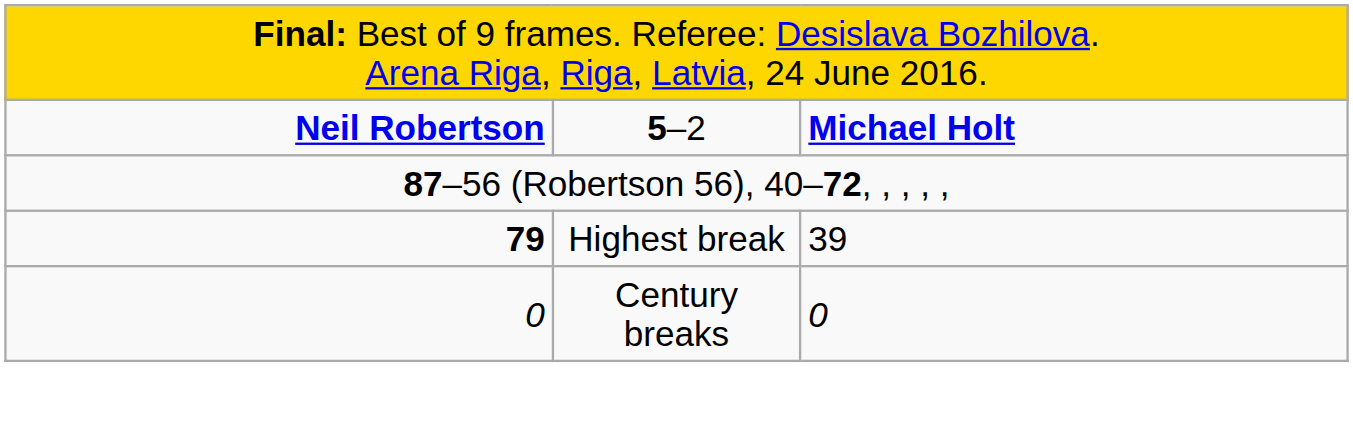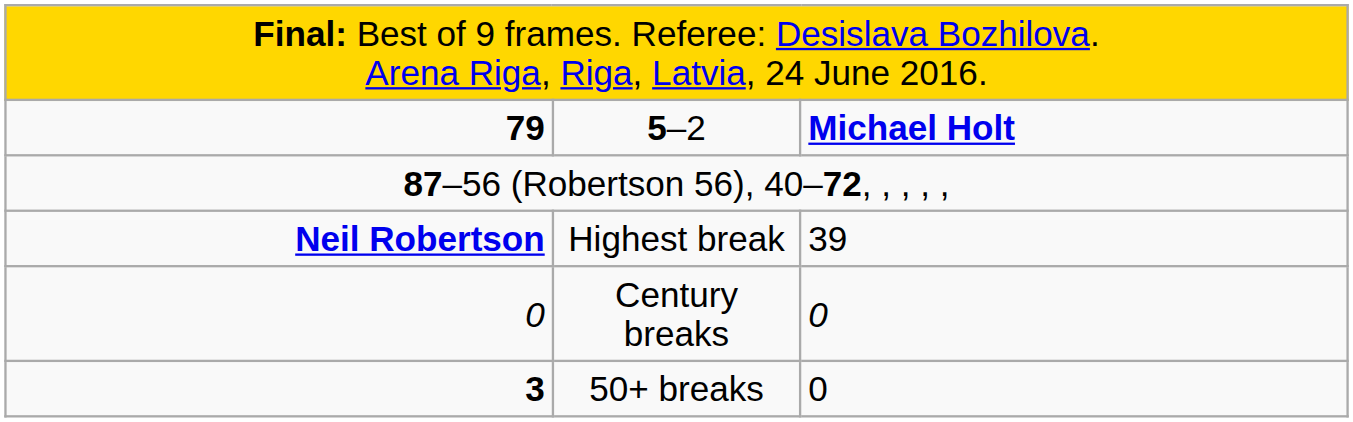 <table class="wikitable" style="font-size: 95%; margin: 1em auto 1em auto;">
 <tr>
 <td colspan="3" align="center" bgcolor="#ffd700"><strong>Final:</strong> Best of 9 frames. Referee: <a href='#'>Desislava Bozhilova</a>.<br><a href='#'>Arena Riga</a>, <a href='#'>Riga</a>, <a href='#'>Latvia</a>, 24 June 2016.</td>
 </tr>
 <tr>
-<td width="230" align="right"><strong><a href='#'>Neil Robertson</a></strong><br></td>
+<td align="right"><strong>79</strong></td>
 <td width="100" align="center"><strong>5</strong>–2</td>
 <td width="230"><strong><a href='#'>Michael Holt</a><br></strong></td>
 </tr>
 <tr>
 <td colspan="3" align="center" style="font-size: 100%"><strong>87</strong>–56 (Robertson 56), 40–<strong>72</strong>, , , , , </td>
 </tr>
 <tr>
-<td align="right"><strong>79</strong></td>
+<td width="230" align="right"><strong><a href='#'>Neil Robertson</a></strong><br></td>
 <td align="center">Highest break</td>
 <td>39</td>
 </tr>
 <tr>
 <td align="right"><em>0</em></td>
 <td align="center">Century breaks</td>
 <td><em>0</em></td>
 </tr>
+<tr>
+<td align="right"><strong>3</strong></td>
+<td align="center">50+ breaks</td>
+<td>0</td>
+</tr>
 </table>
